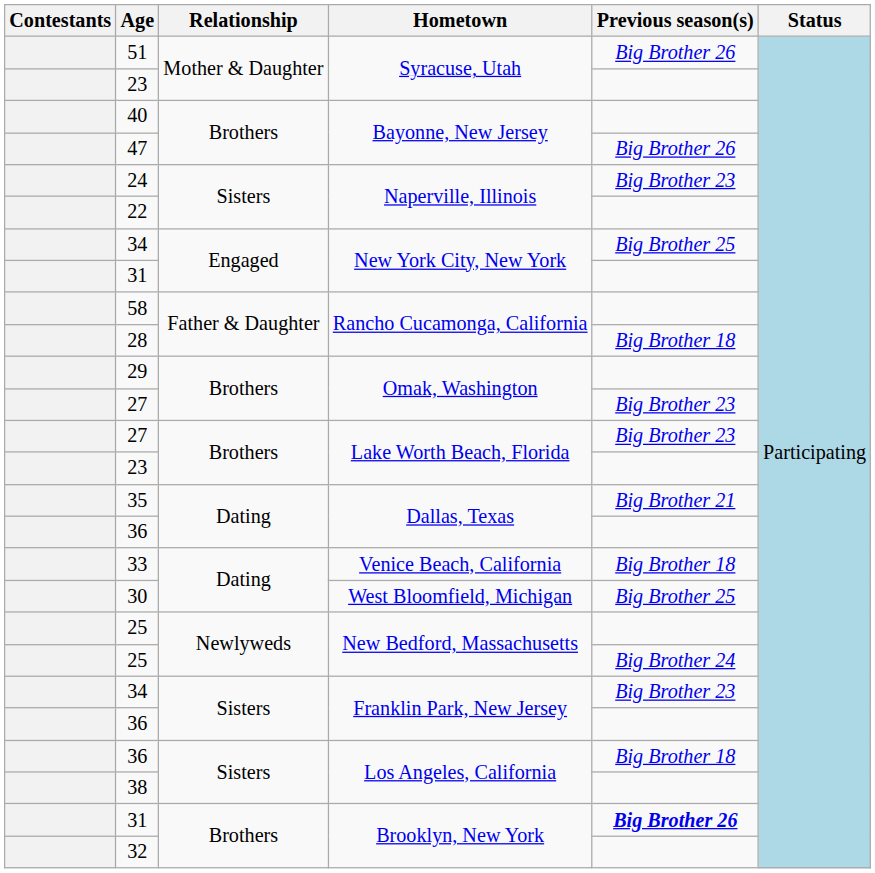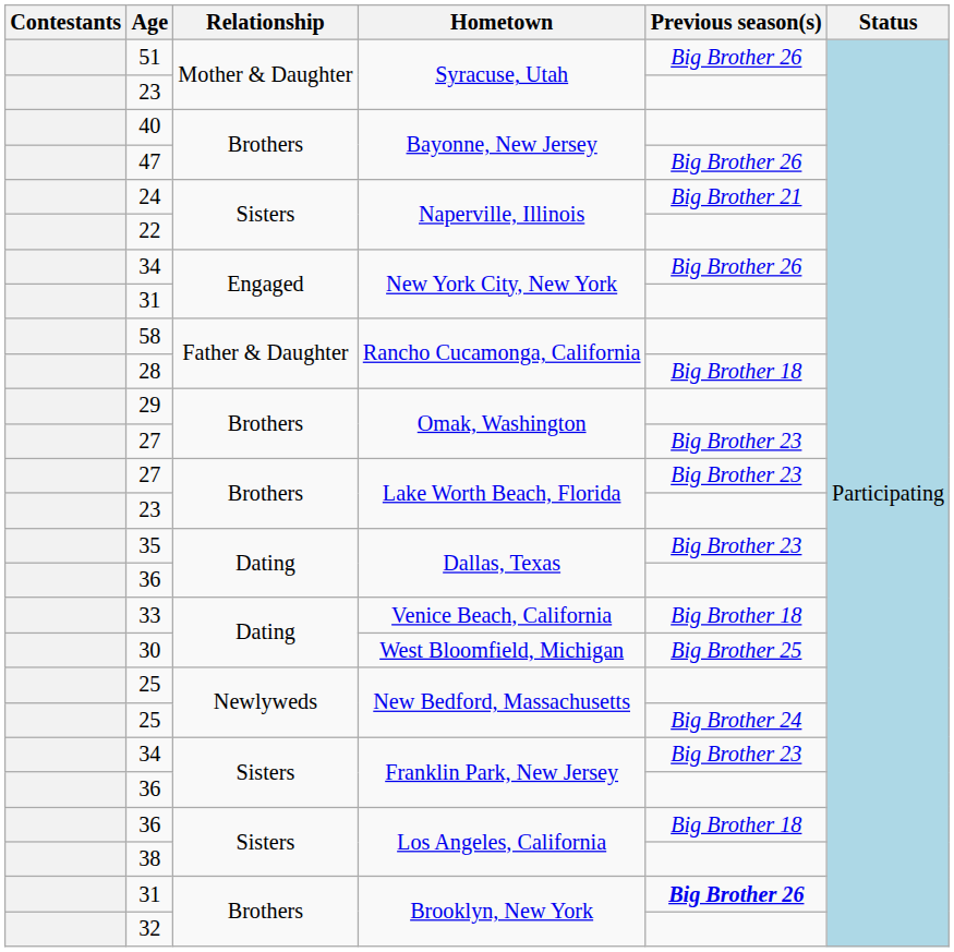 <table class="wikitable sortable" style="text-align:center;">
 <tr>
 <th scope="col">Contestants</th>
 <th scope="col">Age</th>
 <th class="unsortable" scope="col">Relationship</th>
 <th scope="col" class="unsortable">Hometown</th>
 <th scope="col" class="unsortable">Previous season(s)</th>
 <th scope="col">Status</th>
 </tr>
 <tr>
 <th scope="row"></th>
 <td>51</td>
 <td rowspan="2">Mother & Daughter</td>
 <td rowspan="2"><a href='#'>Syracuse, Utah</a></td>
 <td><em><a href='#'>Big Brother 26</a></em></td>
 <td rowspan="26" bgcolor="lightblue">Participating</td>
 </tr>
 <tr>
 <th scope="row"></th>
 <td>23</td>
 <td></td>
 </tr>
 <tr>
 <th scope="row"></th>
 <td>40</td>
 <td rowspan="2">Brothers</td>
 <td rowspan="2"><a href='#'>Bayonne, New Jersey</a></td>
 <td></td>
 </tr>
 <tr>
 <th scope="row"></th>
 <td>47</td>
 <td><em><a href='#'>Big Brother 26</a></em></td>
 </tr>
 <tr>
 <th scope="row"></th>
 <td>24</td>
 <td rowspan="2">Sisters</td>
 <td rowspan="2"><a href='#'>Naperville, Illinois</a></td>
-<td><em><a href='#'>Big Brother 23</a></em></td>
+<td><em><a href='#'>Big Brother 21</a></em></td>
 </tr>
 <tr>
 <th scope="row"></th>
 <td>22</td>
 <td></td>
 </tr>
 <tr>
 <th scope="row"></th>
 <td>34</td>
 <td rowspan="2">Engaged</td>
 <td rowspan="2"><a href='#'>New York City, New York</a></td>
-<td><em><a href='#'>Big Brother 25</a></em></td>
+<td><em><a href='#'>Big Brother 26</a></em></td>
 </tr>
 <tr>
 <th scope="row"></th>
 <td>31</td>
 <td></td>
 </tr>
 <tr>
 <th scope="row"></th>
 <td>58</td>
 <td rowspan="2">Father & Daughter</td>
 <td rowspan="2"><a href='#'>Rancho Cucamonga, California</a></td>
 <td></td>
 </tr>
 <tr>
 <th scope="row"></th>
 <td>28</td>
 <td><em><a href='#'>Big Brother 18</a></em></td>
 </tr>
 <tr>
 <th scope="row"></th>
 <td>29</td>
 <td rowspan="2">Brothers</td>
 <td rowspan="2"><a href='#'>Omak, Washington</a></td>
 <td></td>
 </tr>
 <tr>
 <th scope="row"></th>
 <td>27</td>
 <td><em><a href='#'>Big Brother 23</a></em></td>
 </tr>
 <tr>
 <th scope="row"></th>
 <td>27</td>
 <td rowspan="2">Brothers</td>
 <td rowspan="2"><a href='#'>Lake Worth Beach, Florida</a></td>
 <td><em><a href='#'>Big Brother 23</a></em></td>
 </tr>
 <tr>
 <th scope="row"></th>
 <td>23</td>
 <td></td>
 </tr>
 <tr>
 <th scope="row"></th>
 <td>35</td>
 <td rowspan="2">Dating</td>
 <td rowspan="2"><a href='#'>Dallas, Texas</a></td>
-<td><em><a href='#'>Big Brother 21</a></em></td>
+<td><em><a href='#'>Big Brother 23</a></em></td>
 </tr>
 <tr>
 <th scope="row"></th>
 <td>36</td>
 <td></td>
 </tr>
 <tr>
 <th scope="row"></th>
 <td>33</td>
 <td rowspan="2">Dating</td>
 <td><a href='#'>Venice Beach, California</a></td>
 <td><em><a href='#'>Big Brother 18</a></em></td>
 </tr>
 <tr>
 <th scope="row"></th>
 <td>30</td>
 <td><a href='#'>West Bloomfield, Michigan</a></td>
 <td><em><a href='#'>Big Brother 25</a></em></td>
 </tr>
 <tr>
 <th scope="row"></th>
 <td>25</td>
 <td rowspan="2">Newlyweds</td>
 <td rowspan="2"><a href='#'>New Bedford, Massachusetts</a></td>
 <td></td>
 </tr>
 <tr>
 <th scope="row"></th>
 <td>25</td>
 <td><em><a href='#'>Big Brother 24</a></em></td>
 </tr>
 <tr>
 <th scope="row"></th>
 <td>34</td>
 <td rowspan="2">Sisters</td>
 <td rowspan="2"><a href='#'>Franklin Park, New Jersey</a></td>
 <td><em><a href='#'>Big Brother 23</a></em></td>
 </tr>
 <tr>
 <th scope="row"></th>
 <td>36</td>
 <td></td>
 </tr>
 <tr>
 <th scope="row"></th>
 <td>36</td>
 <td rowspan="2">Sisters</td>
 <td rowspan="2"><a href='#'>Los Angeles, California</a></td>
 <td><em><a href='#'>Big Brother 18</a></em></td>
 </tr>
 <tr>
 <th scope="row"></th>
 <td>38</td>
 <td></td>
 </tr>
 <tr>
 <th scope="row"></th>
 <td>31</td>
 <td rowspan="2">Brothers</td>
 <td rowspan="2"><a href='#'>Brooklyn, New York</a></td>
 <td><strong><em><a href='#'>Big Brother 26</a></em></strong></td>
 </tr>
 <tr>
 <th scope="row"></th>
 <td>32</td>
 <td></td>
 </tr>
 </table>
